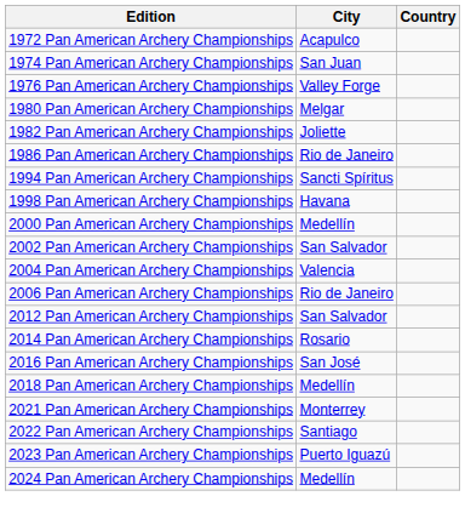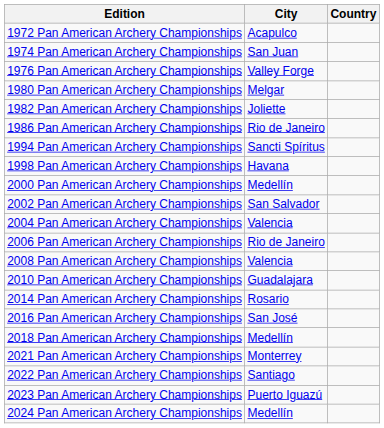 <table class="wikitable" align="center">
 <tr>
 <th>Edition</th>
 <th>City</th>
 <th>Country</th>
 </tr>
 <tr>
 <td><a href='#'>1972 Pan American Archery Championships</a></td>
 <td><a href='#'>Acapulco</a></td>
 <td></td>
 </tr>
 <tr>
 <td><a href='#'>1974 Pan American Archery Championships</a></td>
 <td><a href='#'>San Juan</a></td>
 <td></td>
 </tr>
 <tr>
 <td><a href='#'>1976 Pan American Archery Championships</a></td>
 <td><a href='#'>Valley Forge</a></td>
 <td></td>
 </tr>
 <tr>
 <td><a href='#'>1980 Pan American Archery Championships</a></td>
 <td><a href='#'>Melgar</a></td>
 <td></td>
 </tr>
 <tr>
 <td><a href='#'>1982 Pan American Archery Championships</a></td>
 <td><a href='#'>Joliette</a></td>
 <td></td>
 </tr>
 <tr>
 <td><a href='#'>1986 Pan American Archery Championships</a></td>
 <td><a href='#'>Rio de Janeiro</a></td>
 <td></td>
 </tr>
 <tr>
 <td><a href='#'>1994 Pan American Archery Championships</a></td>
 <td><a href='#'>Sancti Spíritus</a></td>
 <td></td>
 </tr>
 <tr>
 <td><a href='#'>1998 Pan American Archery Championships</a></td>
 <td><a href='#'>Havana</a></td>
 <td></td>
 </tr>
 <tr>
 <td><a href='#'>2000 Pan American Archery Championships</a></td>
 <td><a href='#'>Medellín</a></td>
 <td></td>
 </tr>
 <tr>
 <td><a href='#'>2002 Pan American Archery Championships</a></td>
 <td><a href='#'>San Salvador</a></td>
 <td></td>
 </tr>
 <tr>
 <td><a href='#'>2004 Pan American Archery Championships</a></td>
 <td><a href='#'>Valencia</a></td>
 <td></td>
 </tr>
 <tr>
 <td><a href='#'>2006 Pan American Archery Championships</a></td>
 <td><a href='#'>Rio de Janeiro</a></td>
 <td></td>
 </tr>
 <tr>
-<td><a href='#'>2012 Pan American Archery Championships</a></td>
-<td><a href='#'>San Salvador</a></td>
+<td><a href='#'>2008 Pan American Archery Championships</a></td>
+<td><a href='#'>Valencia</a></td>
+<td></td>
+</tr>
+<tr>
+<td><a href='#'>2010 Pan American Archery Championships</a></td>
+<td><a href='#'>Guadalajara</a></td>
 <td></td>
 </tr>
 <tr>
 <td><a href='#'>2014 Pan American Archery Championships</a></td>
 <td><a href='#'>Rosario</a></td>
 <td></td>
 </tr>
 <tr>
 <td><a href='#'>2016 Pan American Archery Championships</a></td>
 <td><a href='#'>San José</a></td>
 <td></td>
 </tr>
 <tr>
 <td><a href='#'>2018 Pan American Archery Championships</a></td>
 <td><a href='#'>Medellín</a></td>
 <td></td>
 </tr>
 <tr>
 <td><a href='#'>2021 Pan American Archery Championships</a></td>
 <td><a href='#'>Monterrey</a></td>
 <td></td>
 </tr>
 <tr>
 <td><a href='#'>2022 Pan American Archery Championships</a></td>
 <td><a href='#'>Santiago</a></td>
 <td></td>
 </tr>
 <tr>
 <td><a href='#'>2023 Pan American Archery Championships</a></td>
 <td><a href='#'>Puerto Iguazú</a></td>
 <td></td>
 </tr>
 <tr>
 <td><a href='#'>2024 Pan American Archery Championships</a></td>
 <td><a href='#'>Medellín</a></td>
 <td></td>
 </tr>
 </table>
